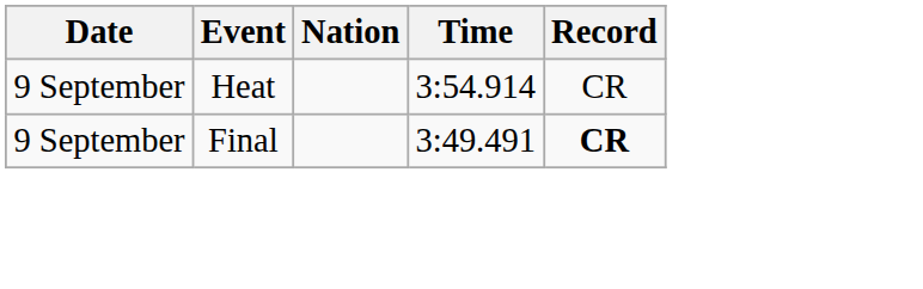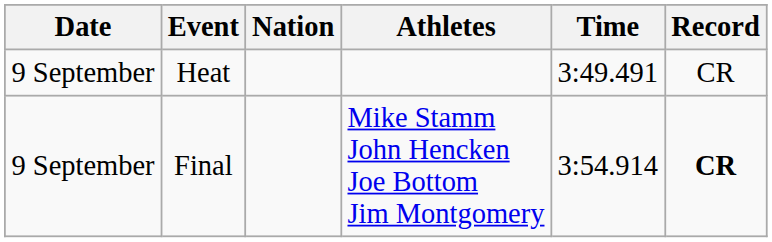 <table class=wikitable style=text-align:center>
 <tr>
 <th>Date</th>
 <th>Event</th>
 <th>Nation</th>
+<th>Athletes</th>
 <th>Time</th>
 <th>Record</th>
 </tr>
 <tr>
 <td>9 September</td>
 <td>Heat</td>
 <td align=left></td>
-<td>3:54.914</td>
+<td align=left></td>
+<td>3:49.491</td>
 <td>CR</td>
 </tr>
 <tr>
 <td>9 September</td>
 <td>Final</td>
 <td align=left></td>
-<td>3:49.491</td>
+<td align=left><a href='#'>Mike Stamm</a><br><a href='#'>John Hencken</a><br><a href='#'>Joe Bottom</a><br><a href='#'>Jim Montgomery</a></td>
+<td>3:54.914</td>
 <td><strong>CR</strong></td>
 </tr>
 </table>
